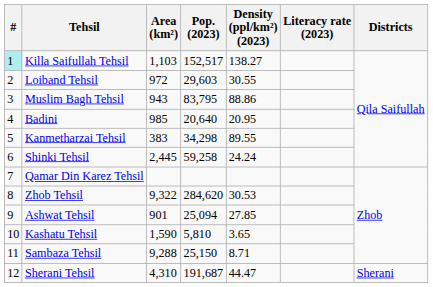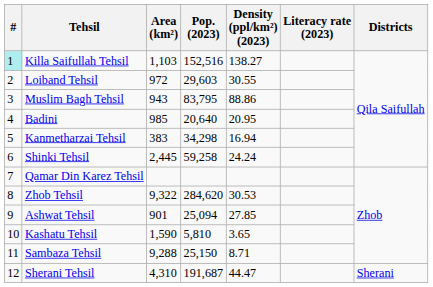 <table class="wikitable sortable">
 <tr>
 <th>#</th>
 <th>Tehsil</th>
 <th>Area<br>(km²)</th>
 <th>Pop.<br>(2023)</th>
 <th>Density<br>(ppl/km²)<br>(2023)</th>
 <th>Literacy rate<br>(2023)</th>
 <th>Districts</th>
 </tr>
 <tr>
 <td style="background: paleturquoise;">1</td>
 <td><a href='#'>Killa Saifullah Tehsil</a></td>
 <td>1,103</td>
-<td>152,517</td>
+<td>152,516</td>
 <td>138.27</td>
 <td></td>
 <td rowspan="6"><a href='#'>Qila Saifullah</a></td>
 </tr>
 <tr>
 <td>2</td>
 <td><a href='#'>Loiband Tehsil</a></td>
 <td>972</td>
 <td>29,603</td>
 <td>30.55</td>
 <td></td>
 </tr>
 <tr>
 <td>3</td>
 <td><a href='#'>Muslim Bagh Tehsil</a></td>
 <td>943</td>
 <td>83,795</td>
 <td>88.86</td>
 <td></td>
 </tr>
 <tr>
 <td>4</td>
 <td><a href='#'>Badini</a></td>
 <td>985</td>
 <td>20,640</td>
 <td>20.95</td>
 <td></td>
 </tr>
 <tr>
 <td>5</td>
 <td><a href='#'>Kanmetharzai Tehsil</a></td>
 <td>383</td>
 <td>34,298</td>
-<td>89.55</td>
+<td>16.94</td>
 <td></td>
 </tr>
 <tr>
 <td>6</td>
 <td><a href='#'>Shinki Tehsil</a></td>
 <td>2,445</td>
 <td>59,258</td>
 <td>24.24</td>
 <td></td>
 </tr>
 <tr>
 <td>7</td>
 <td><a href='#'>Qamar Din Karez Tehsil</a></td>
 <td></td>
 <td></td>
 <td></td>
 <td></td>
 <td rowspan="5"><a href='#'>Zhob</a></td>
 </tr>
 <tr>
 <td>8</td>
 <td><a href='#'>Zhob Tehsil</a></td>
 <td>9,322</td>
 <td>284,620</td>
 <td>30.53</td>
 <td></td>
 </tr>
 <tr>
 <td>9</td>
 <td><a href='#'>Ashwat Tehsil</a></td>
 <td>901</td>
 <td>25,094</td>
 <td>27.85</td>
 <td></td>
 </tr>
 <tr>
 <td>10</td>
 <td><a href='#'>Kashatu Tehsil</a></td>
 <td>1,590</td>
 <td>5,810</td>
 <td>3.65</td>
 <td></td>
 </tr>
 <tr>
 <td>11</td>
 <td><a href='#'>Sambaza Tehsil</a></td>
 <td>9,288</td>
 <td>25,150</td>
 <td>8.71</td>
 <td></td>
 </tr>
 <tr>
 <td>12</td>
 <td><a href='#'>Sherani Tehsil</a></td>
 <td>4,310</td>
 <td>191,687</td>
 <td>44.47</td>
 <td></td>
 <td><a href='#'>Sherani</a></td>
 </tr>
 </table>
